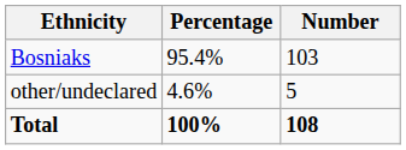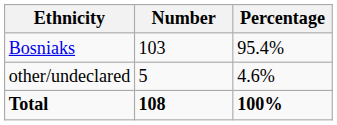 <table class="wikitable">
 <tr>
 <th width="100px">Ethnicity</th>
+<th width="80px">Number</th>
 <th width="80px">Percentage</th>
-<th width="80px">Number</th>
 </tr>
 <tr>
 <td><a href='#'>Bosniaks</a></td>
+<td>103</td>
 <td>95.4%</td>
-<td>103</td>
 </tr>
 <tr>
 <td>other/undeclared</td>
+<td>5</td>
 <td>4.6%</td>
-<td>5</td>
 </tr>
 <tr>
 <td><strong>Total</strong></td>
+<td><strong>108</strong></td>
 <td><strong>100%</strong></td>
-<td><strong>108</strong></td>
 </tr>
 </table>
